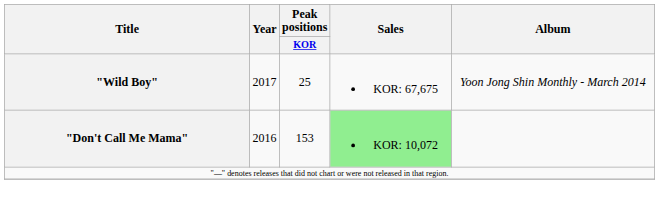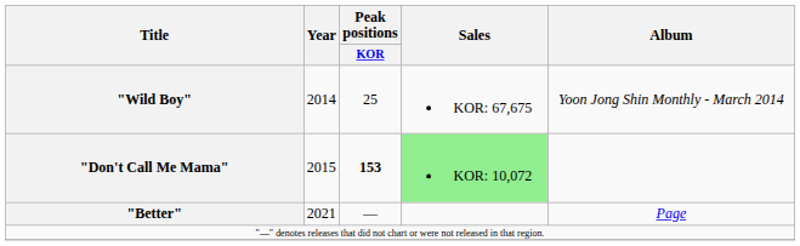 <table class="wikitable plainrowheaders" style="text-align:center;">
 <tr>
 <th rowspan=2 scope="col" style="width:21.5em;">Title</th>
 <th rowspan=2 scope="col" style="width:2em;">Year</th>
 <th scope="col">Peak positions</th>
 <th rowspan=2 scope="col" style="width:10em;">Sales</th>
 <th rowspan=2 scope="col" style="width:17.7em;">Album</th>
 </tr>
 <tr>
 <th style="width:2.5em;font-size:85%"><a href='#'>KOR</a><br></th>
 </tr>
 <tr>
 <th scope="row">"Wild Boy" </th>
-<td>2017</td>
+<td>2014</td>
 <td>25</td>
 <td><br><ul><li>KOR: 67,675</li></ul></td>
 <td><em>Yoon Jong Shin Monthly - March 2014</em></td>
 </tr>
 <tr>
 <th scope="row">"Don't Call Me Mama" </th>
-<td>2016</td>
-<td>153</td>
+<td>2015</td>
+<td><strong>153</strong></td>
 <td style="background: lightgreen;"><br><ul><li>KOR: 10,072</li></ul></td>
 <td></td>
+</tr>
+<tr>
+<th scope="row">"Better" </th>
+<td>2021</td>
+<td>—</td>
+<td></td>
+<td><em><a href='#'>Page</a></em></td>
 </tr>
 <tr>
 <td colspan="5" style="font-size:8pt;">"—" denotes releases that did not chart or were not released in that region.</td>
 </tr>
 <tr>
 </tr>
 </table>
